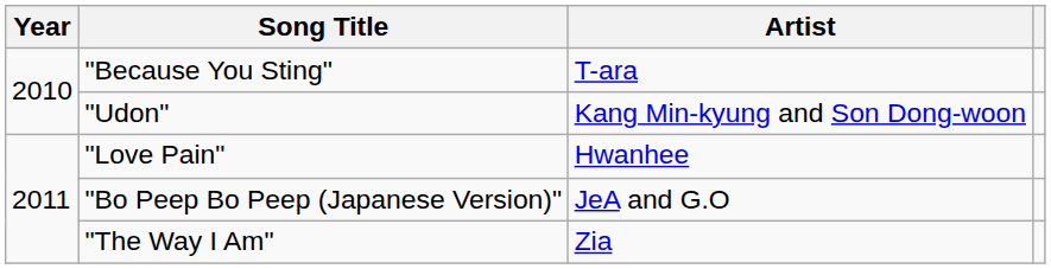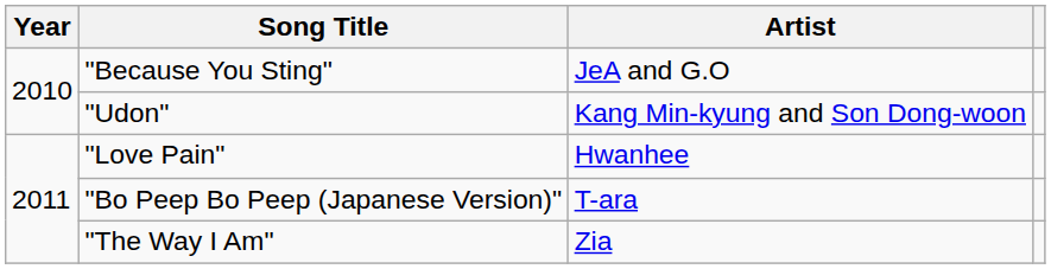 <table class="wikitable sortable plainrowheaders">
 <tr>
 <th scope="col">Year</th>
 <th scope="col">Song Title</th>
 <th scope="col">Artist</th>
 <th scope="col" class="unsortable"></th>
 </tr>
 <tr>
 <td rowspan=2>2010</td>
 <td>"Because You Sting" </td>
-<td><a href='#'>T-ara</a></td>
+<td><a href='#'>JeA</a> and G.O</td>
 <td></td>
 </tr>
 <tr>
 <td>"Udon"</td>
 <td><a href='#'>Kang Min-kyung</a> and <a href='#'>Son Dong-woon</a></td>
 <td></td>
 </tr>
 <tr>
 <td rowspan=3>2011</td>
 <td>"Love Pain" </td>
 <td><a href='#'>Hwanhee</a></td>
 <td></td>
 </tr>
 <tr>
 <td>"Bo Peep Bo Peep (Japanese Version)"</td>
-<td><a href='#'>JeA</a> and G.O</td>
+<td><a href='#'>T-ara</a></td>
 <td></td>
 </tr>
 <tr>
 <td>"The Way I Am"</td>
 <td><a href='#'>Zia</a></td>
 <td></td>
 </tr>
 </table>
